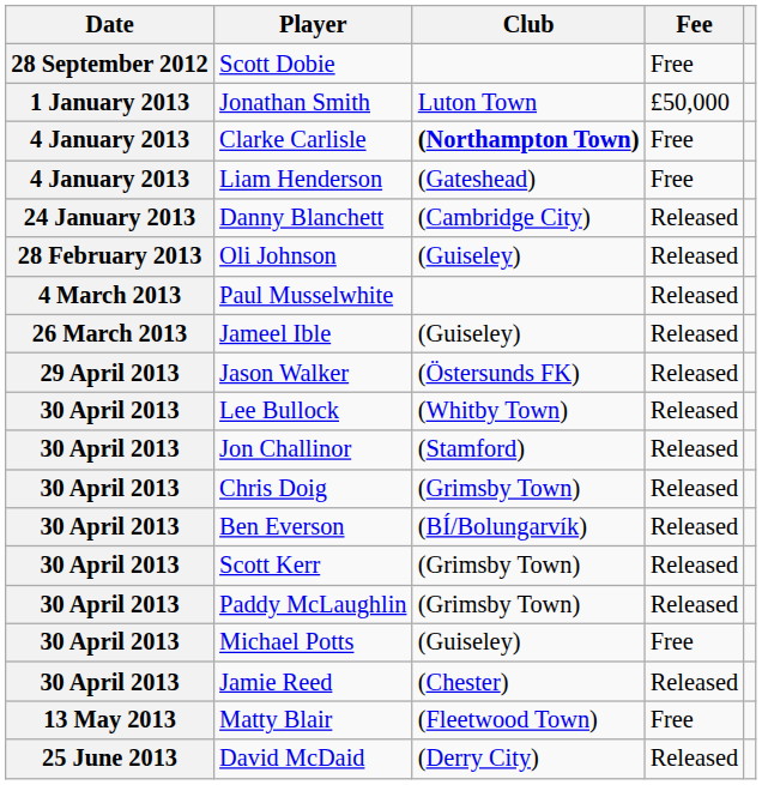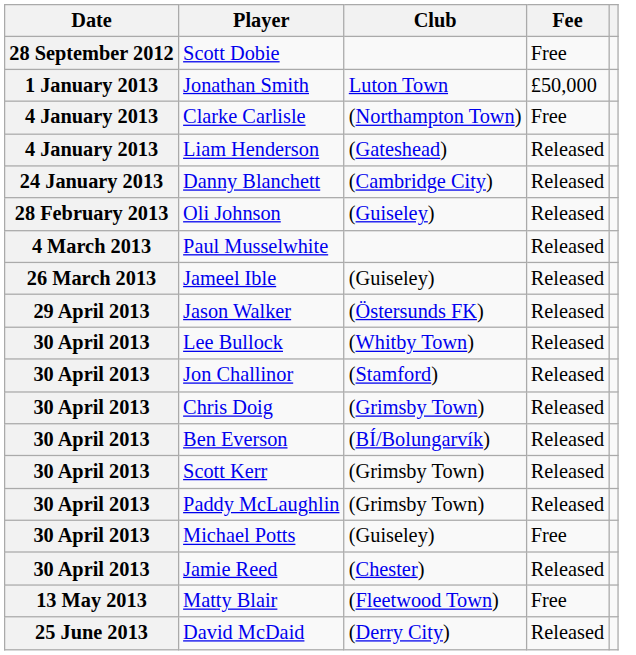 <table class="wikitable plainrowheaders">
 <tr>
 <th scope=col>Date</th>
 <th scope=col>Player</th>
 <th scope=col>Club</th>
 <th scope=col>Fee</th>
 <th scope=col class=unsortable></th>
 </tr>
 <tr>
 <th scope=row>28 September 2012</th>
 <td><a href='#'>Scott Dobie</a></td>
 <td></td>
 <td>Free</td>
 <td style="text-align:center;"></td>
 </tr>
 <tr>
 <th scope=row>1 January 2013</th>
 <td><a href='#'>Jonathan Smith</a></td>
 <td><a href='#'>Luton Town</a></td>
 <td>£50,000</td>
 <td style="text-align:center;"></td>
 </tr>
 <tr>
 <th scope=row>4 January 2013</th>
 <td><a href='#'>Clarke Carlisle</a></td>
-<td><strong>(<a href='#'>Northampton Town</a>)</strong></td>
+<td>(<a href='#'>Northampton Town</a>)</td>
 <td>Free</td>
 <td style="text-align:center;"></td>
 </tr>
 <tr>
 <th scope=row>4 January 2013</th>
 <td><a href='#'>Liam Henderson</a></td>
 <td>(<a href='#'>Gateshead</a>)</td>
-<td>Free</td>
+<td>Released</td>
 <td style="text-align:center;"></td>
 </tr>
 <tr>
 <th scope=row>24 January 2013</th>
 <td><a href='#'>Danny Blanchett</a></td>
 <td>(<a href='#'>Cambridge City</a>)</td>
 <td>Released</td>
 <td style="text-align:center;"></td>
 </tr>
 <tr>
 <th scope=row>28 February 2013</th>
 <td><a href='#'>Oli Johnson</a></td>
 <td>(<a href='#'>Guiseley</a>)</td>
 <td>Released</td>
 <td style="text-align:center;"></td>
 </tr>
 <tr>
 <th scope=row>4 March 2013</th>
 <td><a href='#'>Paul Musselwhite</a></td>
 <td></td>
 <td>Released</td>
 <td style="text-align:center;"></td>
 </tr>
 <tr>
 <th scope=row>26 March 2013</th>
 <td><a href='#'>Jameel Ible</a></td>
 <td>(Guiseley)</td>
 <td>Released</td>
 <td style="text-align:center;"></td>
 </tr>
 <tr>
 <th scope=row>29 April 2013</th>
 <td><a href='#'>Jason Walker</a></td>
 <td>(<a href='#'>Östersunds FK</a>)</td>
 <td>Released</td>
 <td style="text-align:center;"></td>
 </tr>
 <tr>
 <th scope=row>30 April 2013</th>
 <td><a href='#'>Lee Bullock</a></td>
 <td>(<a href='#'>Whitby Town</a>)</td>
 <td>Released</td>
 <td style="text-align:center;"></td>
 </tr>
 <tr>
 <th scope=row>30 April 2013</th>
 <td><a href='#'>Jon Challinor</a></td>
 <td>(<a href='#'>Stamford</a>)</td>
 <td>Released</td>
 <td style="text-align:center;"></td>
 </tr>
 <tr>
 <th scope=row>30 April 2013</th>
 <td><a href='#'>Chris Doig</a></td>
 <td>(<a href='#'>Grimsby Town</a>)</td>
 <td>Released</td>
 <td style="text-align:center;"></td>
 </tr>
 <tr>
 <th scope=row>30 April 2013</th>
 <td><a href='#'>Ben Everson</a></td>
 <td>(<a href='#'>BÍ/Bolungarvík</a>)</td>
 <td>Released</td>
 <td style="text-align:center;"></td>
 </tr>
 <tr>
 <th scope=row>30 April 2013</th>
 <td><a href='#'>Scott Kerr</a></td>
 <td>(Grimsby Town)</td>
 <td>Released</td>
 <td style="text-align:center;"></td>
 </tr>
 <tr>
 <th scope=row>30 April 2013</th>
 <td><a href='#'>Paddy McLaughlin</a></td>
 <td>(Grimsby Town)</td>
 <td>Released</td>
 <td style="text-align:center;"></td>
 </tr>
 <tr>
 <th scope=row>30 April 2013</th>
 <td><a href='#'>Michael Potts</a></td>
 <td>(Guiseley)</td>
 <td>Free</td>
 <td style="text-align:center;"></td>
 </tr>
 <tr>
 <th scope=row>30 April 2013</th>
 <td><a href='#'>Jamie Reed</a></td>
 <td>(<a href='#'>Chester</a>)</td>
 <td>Released</td>
 <td style="text-align:center;"></td>
 </tr>
 <tr>
 <th scope=row>13 May 2013</th>
 <td><a href='#'>Matty Blair</a></td>
 <td>(<a href='#'>Fleetwood Town</a>)</td>
 <td>Free</td>
 <td style="text-align:center;"></td>
 </tr>
 <tr>
 <th scope=row>25 June 2013</th>
 <td><a href='#'>David McDaid</a></td>
 <td>(<a href='#'>Derry City</a>)</td>
 <td>Released</td>
 <td style="text-align:center;"></td>
 </tr>
 </table>
